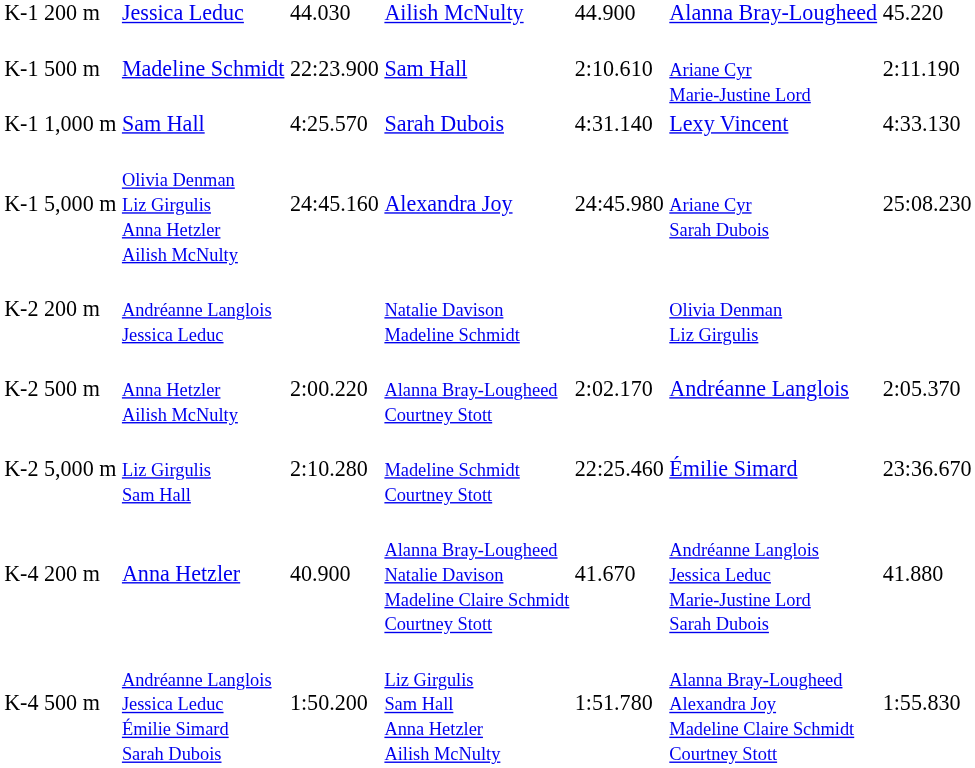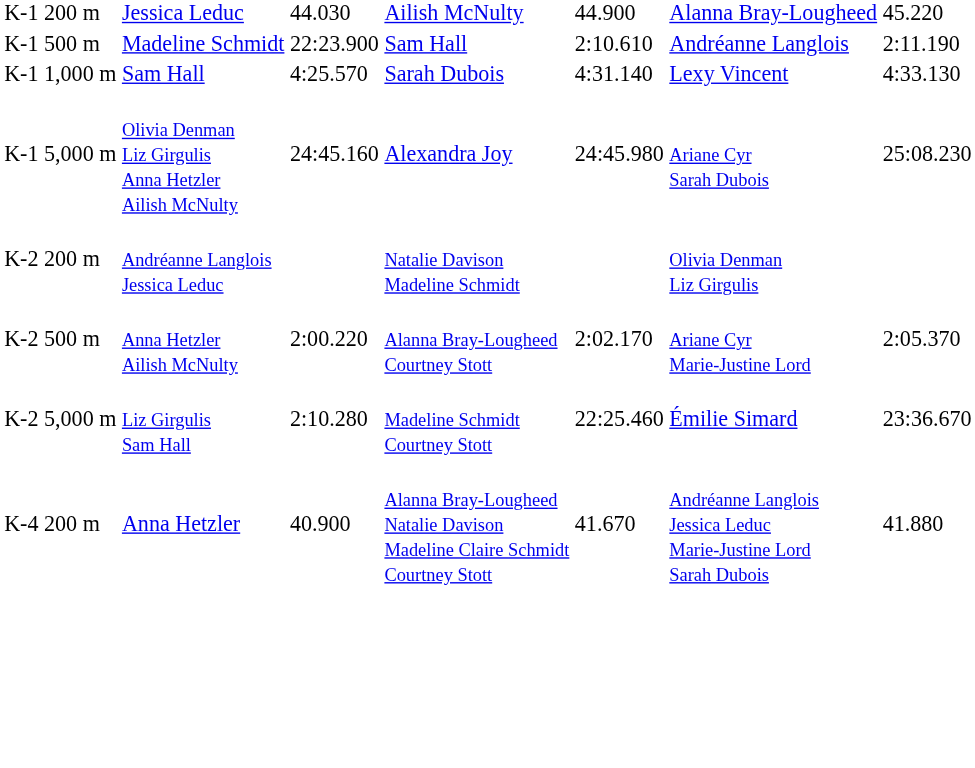 <table>
 <tr>
 <td>K-1 200 m</td>
 <td><a href='#'>Jessica Leduc</a><br> </td>
 <td>44.030</td>
 <td><a href='#'>Ailish McNulty</a> <br> </td>
 <td>44.900</td>
 <td><a href='#'>Alanna Bray-Lougheed</a><br> </td>
 <td>45.220</td>
 </tr>
 <tr>
 <td>K-1 500 m</td>
 <td><a href='#'>Madeline Schmidt</a> <br> </td>
 <td>22:23.900</td>
 <td><a href='#'>Sam Hall</a> <br> </td>
 <td>2:10.610</td>
-<td><br><small><a href='#'>Ariane Cyr</a><br><a href='#'>Marie-Justine Lord</a></small></td>
+<td><a href='#'>Andréanne Langlois</a> <br> </td>
 <td>2:11.190</td>
 </tr>
 <tr>
 <td>K-1 1,000 m</td>
 <td><a href='#'>Sam Hall</a> <br> </td>
 <td>4:25.570</td>
 <td><a href='#'>Sarah Dubois</a><br></td>
 <td>4:31.140</td>
 <td><a href='#'>Lexy Vincent</a><br></td>
 <td>4:33.130</td>
 </tr>
 <tr>
 <td>K-1 5,000 m</td>
 <td><br><small><a href='#'>Olivia Denman</a><br><a href='#'>Liz Girgulis</a><br><a href='#'>Anna Hetzler</a><br><a href='#'>Ailish McNulty</a> </small></td>
 <td>24:45.160</td>
 <td><a href='#'>Alexandra Joy</a><br> </td>
 <td>24:45.980</td>
 <td><br><small><a href='#'>Ariane Cyr</a><br><a href='#'>Sarah Dubois</a> </small><br></td>
 <td>25:08.230</td>
 </tr>
 <tr>
 <td>K-2 200 m</td>
 <td><br><small><a href='#'>Andréanne Langlois</a><br><a href='#'>Jessica Leduc</a> </small><br></td>
 <td></td>
 <td><br><small><a href='#'>Natalie Davison</a><br><a href='#'>Madeline Schmidt</a> </small><br></td>
 <td></td>
 <td><br><small><a href='#'>Olivia Denman</a> <br> <a href='#'>Liz Girgulis</a></small><br></td>
 <td></td>
 </tr>
 <tr>
 <td>K-2 500 m</td>
 <td><br><small><a href='#'>Anna Hetzler</a><br><a href='#'>Ailish McNulty</a> </small></td>
 <td>2:00.220</td>
 <td><br> <small><a href='#'>Alanna Bray-Lougheed</a><br><a href='#'>Courtney Stott</a> </small></td>
 <td>2:02.170</td>
-<td><a href='#'>Andréanne Langlois</a> <br> </td>
+<td><br><small><a href='#'>Ariane Cyr</a><br><a href='#'>Marie-Justine Lord</a></small></td>
 <td>2:05.370</td>
 </tr>
 <tr>
 <td>K-2 5,000 m</td>
 <td><br><small><a href='#'>Liz Girgulis</a><br><a href='#'>Sam Hall</a> </small><br></td>
 <td>2:10.280</td>
 <td><br><small><a href='#'>Madeline Schmidt</a><br><a href='#'>Courtney Stott</a> </small><br></td>
 <td>22:25.460</td>
 <td><a href='#'>Émilie Simard</a><br> </td>
 <td>23:36.670</td>
 </tr>
 <tr>
 <td>K-4 200 m</td>
 <td><a href='#'>Anna Hetzler</a><br> </td>
 <td>40.900</td>
 <td><br><small><a href='#'>Alanna Bray-Lougheed</a><br><a href='#'>Natalie Davison</a><br><a href='#'>Madeline Claire Schmidt</a><br><a href='#'>Courtney Stott</a> </small></td>
 <td>41.670</td>
 <td><br><small><a href='#'>Andréanne Langlois</a><br><a href='#'>Jessica Leduc</a><br><a href='#'>Marie-Justine Lord</a><br><a href='#'>Sarah Dubois</a> </small></td>
 <td>41.880</td>
 </tr>
-<tr>
-<td>K-4 500 m</td>
-<td><br><small><a href='#'>Andréanne Langlois</a><br><a href='#'>Jessica Leduc</a><br><a href='#'>Émilie Simard</a><br><a href='#'>Sarah Dubois</a> </small></td>
-<td>1:50.200</td>
-<td><br><small><a href='#'>Liz Girgulis</a><br><a href='#'>Sam Hall</a><br><a href='#'>Anna Hetzler</a><br><a href='#'>Ailish McNulty</a> </small></td>
-<td>1:51.780</td>
-<td><br><small><a href='#'>Alanna Bray-Lougheed</a><br><a href='#'>Alexandra Joy</a><br><a href='#'>Madeline Claire Schmidt</a><br><a href='#'>Courtney Stott</a> </small></td>
-<td>1:55.830</td>
-</tr>
 </table>
